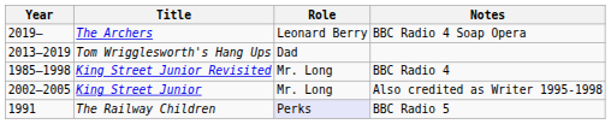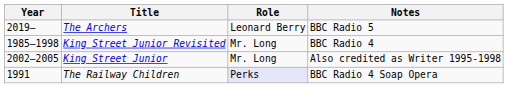 <table class="wikitable">
 <tr>
 <th>Year</th>
 <th>Title</th>
 <th>Role</th>
 <th>Notes</th>
 </tr>
 <tr>
 <td>2019–</td>
 <td><em><a href='#'>The Archers</a></em></td>
 <td>Leonard Berry</td>
-<td>BBC Radio 4 Soap Opera</td>
-</tr>
-<tr>
-<td>2013–2019</td>
-<td><em>Tom Wrigglesworth's Hang Ups</em></td>
-<td>Dad</td>
-<td></td>
+<td>BBC Radio 5</td>
 </tr>
 <tr>
 <td>1985–1998</td>
 <td><em><a href='#'>King Street Junior Revisited</a></em></td>
 <td>Mr. Long</td>
 <td>BBC Radio 4</td>
 </tr>
 <tr>
 <td>2002–2005</td>
 <td><em><a href='#'>King Street Junior</a></em></td>
 <td>Mr. Long</td>
 <td>Also credited as Writer 1995-1998</td>
 </tr>
 <tr>
 <td>1991</td>
 <td><em>The Railway Children</em></td>
 <td style="background: lavender;">Perks</td>
-<td>BBC Radio 5</td>
+<td>BBC Radio 4 Soap Opera</td>
 </tr>
 </table>
